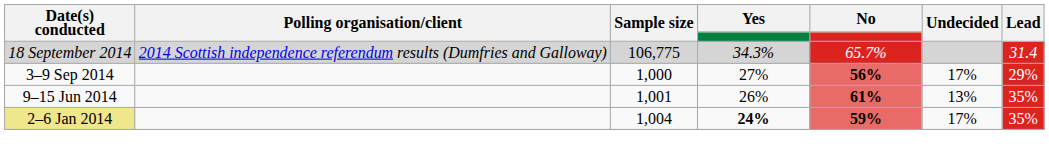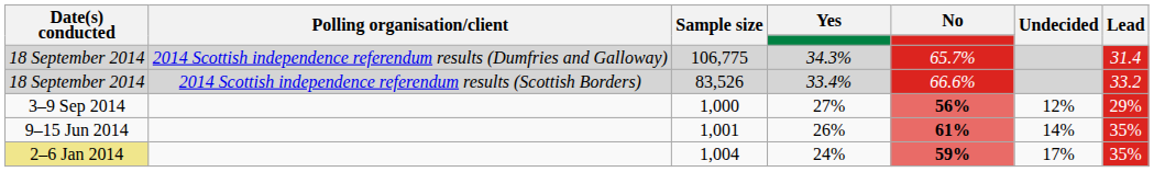 <table class="wikitable sortable" style="text-align: center; line-height: 14px; font-size: 95%;">
 <tr>
 <th rowspan="2">Date(s)<br>conducted</th>
 <th rowspan="2">Polling organisation/client</th>
 <th rowspan="2">Sample size</th>
 <th>Yes</th>
 <th>No</th>
 <th rowspan="2">Undecided</th>
 <th rowspan="2">Lead</th>
 </tr>
 <tr>
 <th class="unsortable" style="background: rgb(0, 129, 66); width: 100px; color: white;"></th>
 <th class="unsortable" style="background: rgb(220, 36, 31); width: 100px; color: white;"></th>
 </tr>
 <tr>
 <td data-sort-value="2014-09-17" style="background:#D5D5D5"><em>18 September 2014</em></td>
 <td style="background:#D5D5D5"><em><a href='#'>2014 Scottish independence referendum</a> results (Dumfries and Galloway)</em></td>
 <td style="background:#D5D5D5">106,775</td>
 <td style="background:#D5D5D5"><em>34.3%</em></td>
 <td style="background: rgb(220, 36, 31); color:white;"><em>65.7%</em></td>
 <td style="background:#D5D5D5"></td>
 <td style="background: rgb(220, 36, 31); color: white;"><em>31.4</em></td>
 </tr>
 <tr>
+<td data-sort-value="2014-09-17" style="background:#D5D5D5"><em>18 September 2014</em></td>
+<td style="background:#D5D5D5"><em><a href='#'>2014 Scottish independence referendum</a> results (Scottish Borders)</em></td>
+<td style="background:#D5D5D5">83,526</td>
+<td style="background:#D5D5D5"><em>33.4%</em></td>
+<td style="background: rgb(220, 36, 31); color:white;"><em>66.6%</em></td>
+<td style="background:#D5D5D5"></td>
+<td style="background: rgb(220, 36, 31); color: white;"><em>33.2</em></td>
+</tr>
+<tr>
 <td data-sort-value="2014-06-15">3–9 Sep 2014</td>
 <td></td>
 <td>1,000</td>
 <td>27%</td>
 <td style="background: rgb(233, 107, 103);"><strong>56%</strong></td>
-<td>17%</td>
+<td>12%</td>
 <td style="background: rgb(220, 36, 31); color: white;">29%</td>
 </tr>
 <tr>
 <td data-sort-value="2014-06-15">9–15 Jun 2014</td>
 <td></td>
 <td>1,001</td>
 <td>26%</td>
 <td style="background: rgb(233, 107, 103);"><strong>61%</strong></td>
-<td>13%</td>
+<td>14%</td>
 <td style="background: rgb(220, 36, 31); color: white;">35%</td>
 </tr>
 <tr>
 <td data-sort-value="2014-01-31" style="background: khaki;">2–6 Jan 2014</td>
 <td></td>
 <td>1,004</td>
-<td><strong>24%</strong></td>
+<td>24%</td>
 <td style="background: rgb(233, 107, 103);"><strong>59%</strong></td>
 <td>17%</td>
 <td style="background: rgb(220, 36, 31); color: white;">35%</td>
 </tr>
 <tr>
 </tr>
 </table>
